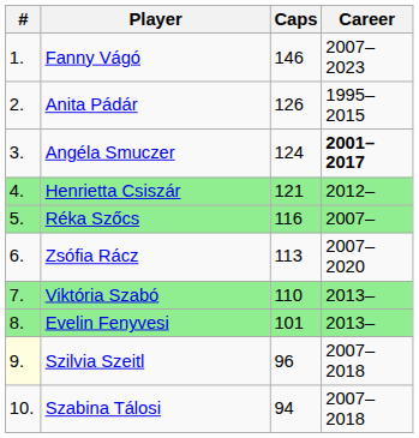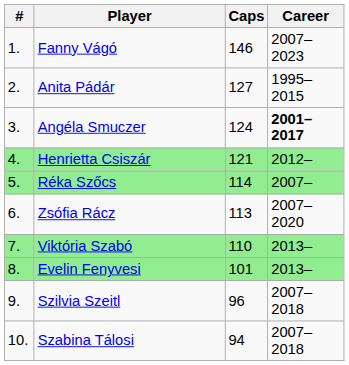 <table class="wikitable" cellpadding = "3" style = "text-align: left;">
 <tr class="is-sticky sortable">
 <th width = "25">#</th>
 <th width = "200">Player</th>
 <th width = "25">Caps</th>
 <th width = "75">Career</th>
 </tr>
 <tr>
 <td>1.</td>
 <td><a href='#'>Fanny Vágó</a></td>
 <td>146</td>
 <td>2007–2023</td>
 </tr>
 <tr>
 <td>2.</td>
 <td><a href='#'>Anita Pádár</a></td>
-<td>126</td>
+<td>127</td>
 <td>1995–2015</td>
 </tr>
 <tr>
 <td>3.</td>
 <td><a href='#'>Angéla Smuczer</a></td>
 <td>124</td>
 <td><strong>2001–2017</strong></td>
 </tr>
 <tr style="background: #90EE90;">
 <td>4.</td>
 <td><a href='#'>Henrietta Csiszár</a></td>
 <td>121</td>
 <td>2012–</td>
 </tr>
 <tr style="background: #90EE90;">
 <td>5.</td>
 <td><a href='#'>Réka Szőcs</a></td>
-<td>116</td>
+<td>114</td>
 <td>2007–</td>
 </tr>
 <tr>
 <td>6.</td>
 <td><a href='#'>Zsófia Rácz</a></td>
 <td>113</td>
 <td>2007–2020</td>
 </tr>
 <tr style="background: #90EE90;">
 <td>7.</td>
 <td><a href='#'>Viktória Szabó</a></td>
 <td>110</td>
 <td>2013–</td>
 </tr>
 <tr style="background: #90EE90;">
 <td>8.</td>
 <td><a href='#'>Evelin Fenyvesi</a></td>
 <td>101</td>
 <td>2013–</td>
 </tr>
 <tr>
-<td style="background: lightyellow;">9.</td>
+<td>9.</td>
 <td><a href='#'>Szilvia Szeitl</a></td>
 <td>96</td>
 <td>2007–2018</td>
 </tr>
 <tr>
 <td>10.</td>
 <td><a href='#'>Szabina Tálosi</a></td>
 <td>94</td>
 <td>2007–2018</td>
 </tr>
 </table>
